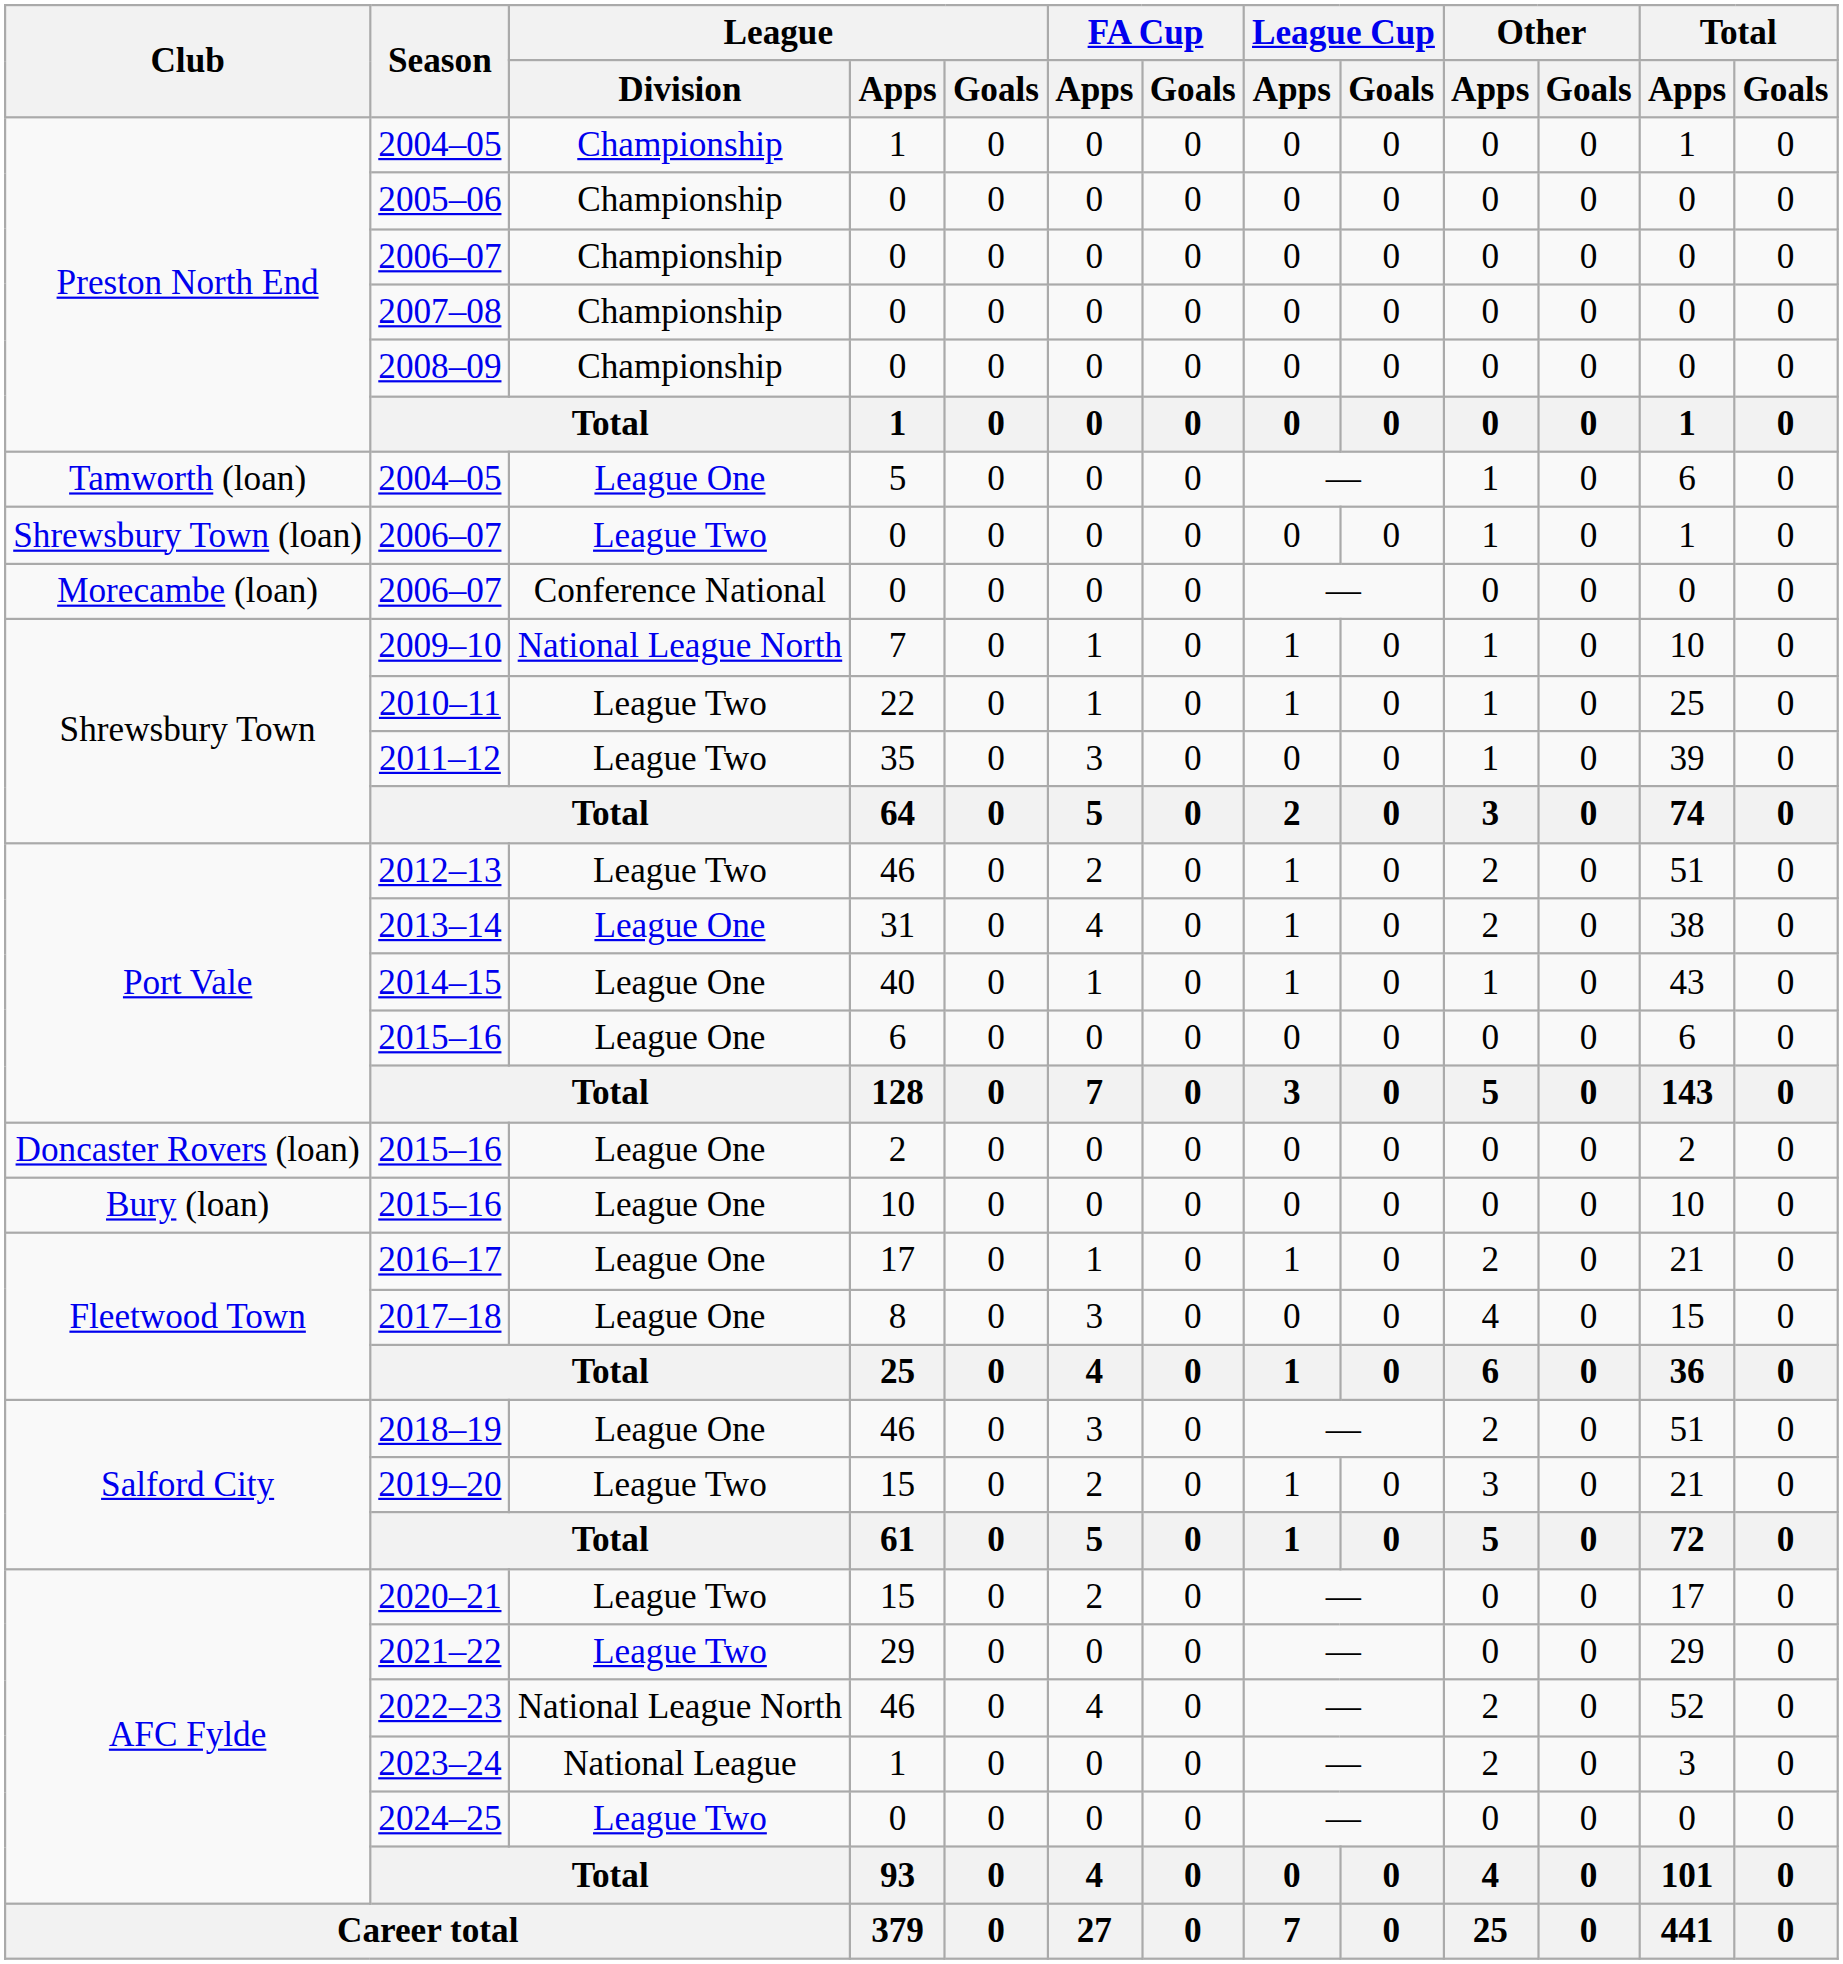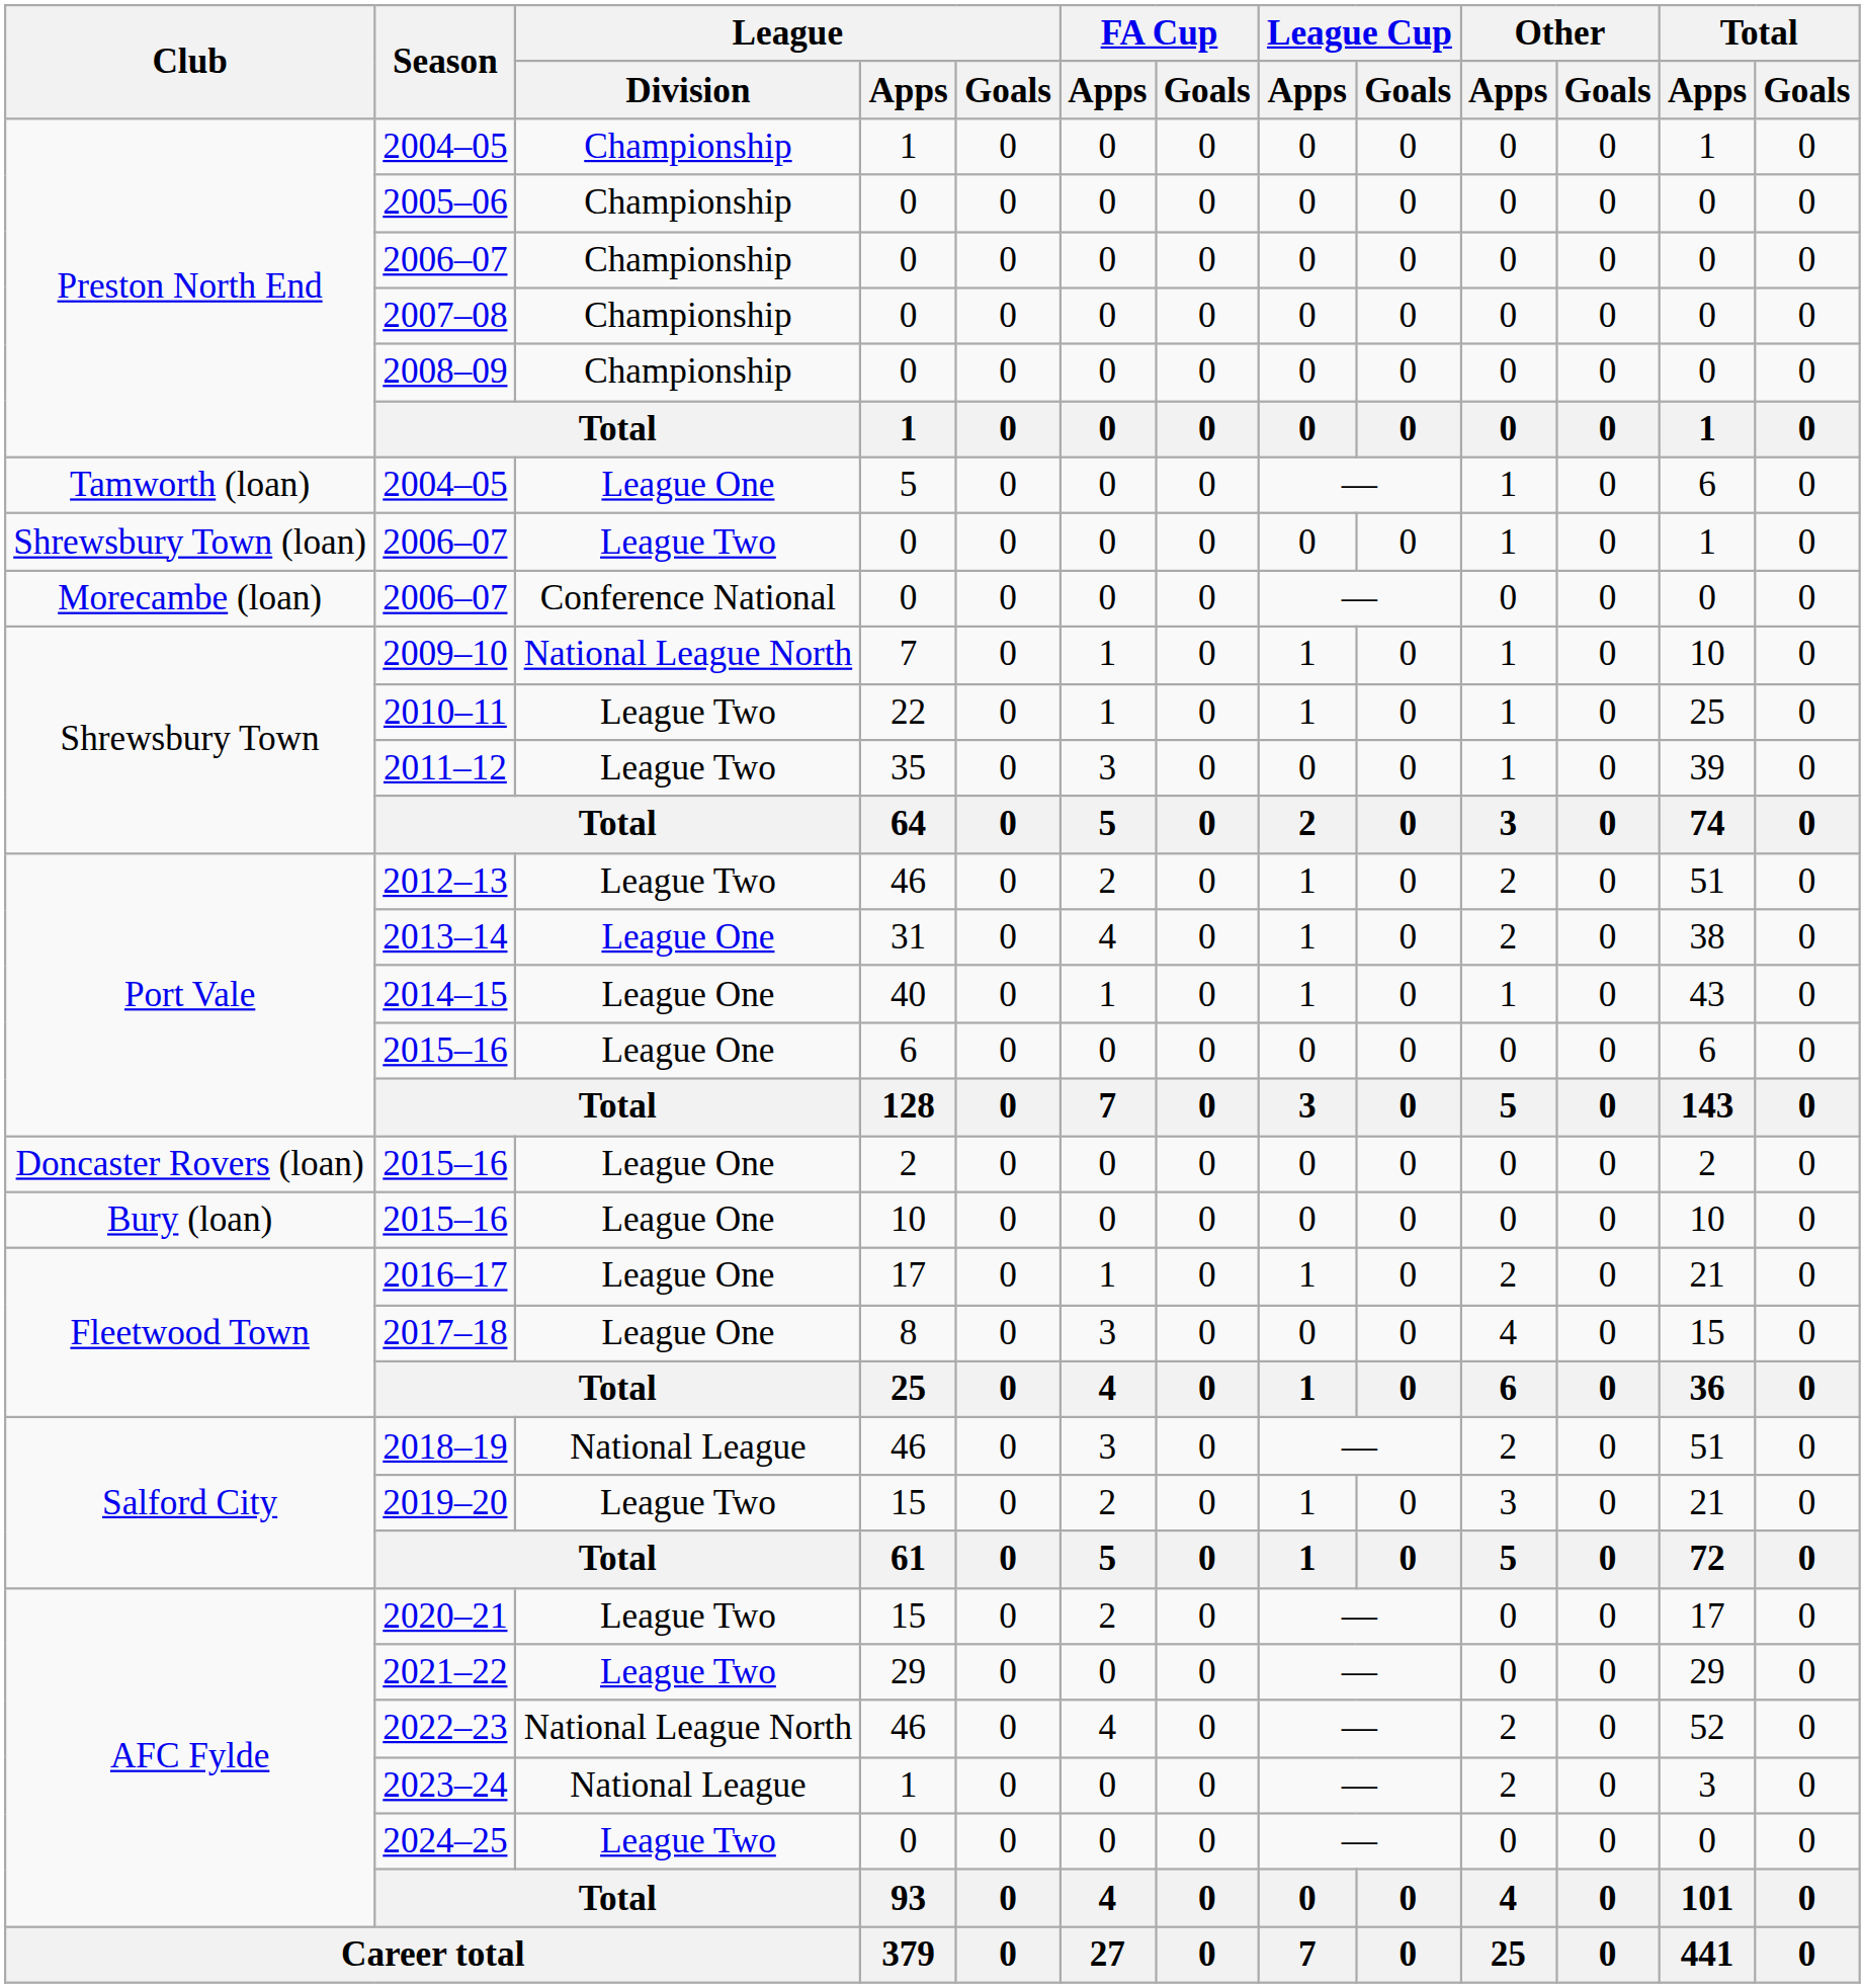 <table class="wikitable" style="text-align:center">
 <tr>
 <th rowspan="2">Club</th>
 <th rowspan="2">Season</th>
 <th colspan="3">League</th>
 <th colspan="2"><a href='#'>FA Cup</a></th>
 <th colspan="2"><a href='#'>League Cup</a></th>
 <th colspan="2">Other</th>
 <th colspan="2">Total</th>
 </tr>
 <tr>
 <th>Division</th>
 <th>Apps</th>
 <th>Goals</th>
 <th>Apps</th>
 <th>Goals</th>
 <th>Apps</th>
 <th>Goals</th>
 <th>Apps</th>
 <th>Goals</th>
 <th>Apps</th>
 <th>Goals</th>
 </tr>
 <tr>
 <td rowspan="6"><a href='#'>Preston North End</a></td>
 <td><a href='#'>2004–05</a></td>
 <td><a href='#'>Championship</a></td>
 <td>1</td>
 <td>0</td>
 <td>0</td>
 <td>0</td>
 <td>0</td>
 <td>0</td>
 <td>0</td>
 <td>0</td>
 <td>1</td>
 <td>0</td>
 </tr>
 <tr>
 <td><a href='#'>2005–06</a></td>
 <td>Championship</td>
 <td>0</td>
 <td>0</td>
 <td>0</td>
 <td>0</td>
 <td>0</td>
 <td>0</td>
 <td>0</td>
 <td>0</td>
 <td>0</td>
 <td>0</td>
 </tr>
 <tr>
 <td><a href='#'>2006–07</a></td>
 <td>Championship</td>
 <td>0</td>
 <td>0</td>
 <td>0</td>
 <td>0</td>
 <td>0</td>
 <td>0</td>
 <td>0</td>
 <td>0</td>
 <td>0</td>
 <td>0</td>
 </tr>
 <tr>
 <td><a href='#'>2007–08</a></td>
 <td>Championship</td>
 <td>0</td>
 <td>0</td>
 <td>0</td>
 <td>0</td>
 <td>0</td>
 <td>0</td>
 <td>0</td>
 <td>0</td>
 <td>0</td>
 <td>0</td>
 </tr>
 <tr>
 <td><a href='#'>2008–09</a></td>
 <td>Championship</td>
 <td>0</td>
 <td>0</td>
 <td>0</td>
 <td>0</td>
 <td>0</td>
 <td>0</td>
 <td>0</td>
 <td>0</td>
 <td>0</td>
 <td>0</td>
 </tr>
 <tr>
 <th colspan="2">Total</th>
 <th>1</th>
 <th>0</th>
 <th>0</th>
 <th>0</th>
 <th>0</th>
 <th>0</th>
 <th>0</th>
 <th>0</th>
 <th>1</th>
 <th>0</th>
 </tr>
 <tr>
 <td><a href='#'>Tamworth</a> (loan)</td>
 <td><a href='#'>2004–05</a></td>
 <td><a href='#'>League One</a></td>
 <td>5</td>
 <td>0</td>
 <td>0</td>
 <td>0</td>
 <td colspan=2>—</td>
 <td>1</td>
 <td>0</td>
 <td>6</td>
 <td>0</td>
 </tr>
 <tr>
 <td><a href='#'>Shrewsbury Town</a> (loan)</td>
 <td><a href='#'>2006–07</a></td>
 <td><a href='#'>League Two</a></td>
 <td>0</td>
 <td>0</td>
 <td>0</td>
 <td>0</td>
 <td>0</td>
 <td>0</td>
 <td>1</td>
 <td>0</td>
 <td>1</td>
 <td>0</td>
 </tr>
 <tr>
 <td><a href='#'>Morecambe</a> (loan)</td>
 <td><a href='#'>2006–07</a></td>
 <td>Conference National</td>
 <td>0</td>
 <td>0</td>
 <td>0</td>
 <td>0</td>
 <td colspan=2>—</td>
 <td>0</td>
 <td>0</td>
 <td>0</td>
 <td>0</td>
 </tr>
 <tr>
 <td rowspan="4">Shrewsbury Town</td>
 <td><a href='#'>2009–10</a></td>
 <td><a href='#'>National League North</a></td>
 <td>7</td>
 <td>0</td>
 <td>1</td>
 <td>0</td>
 <td>1</td>
 <td>0</td>
 <td>1</td>
 <td>0</td>
 <td>10</td>
 <td>0</td>
 </tr>
 <tr>
 <td><a href='#'>2010–11</a></td>
 <td>League Two</td>
 <td>22</td>
 <td>0</td>
 <td>1</td>
 <td>0</td>
 <td>1</td>
 <td>0</td>
 <td>1</td>
 <td>0</td>
 <td>25</td>
 <td>0</td>
 </tr>
 <tr>
 <td><a href='#'>2011–12</a></td>
 <td>League Two</td>
 <td>35</td>
 <td>0</td>
 <td>3</td>
 <td>0</td>
 <td>0</td>
 <td>0</td>
 <td>1</td>
 <td>0</td>
 <td>39</td>
 <td>0</td>
 </tr>
 <tr>
 <th colspan="2">Total</th>
 <th>64</th>
 <th>0</th>
 <th>5</th>
 <th>0</th>
 <th>2</th>
 <th>0</th>
 <th>3</th>
 <th>0</th>
 <th>74</th>
 <th>0</th>
 </tr>
 <tr>
 <td rowspan="5"><a href='#'>Port Vale</a></td>
 <td><a href='#'>2012–13</a></td>
 <td>League Two</td>
 <td>46</td>
 <td>0</td>
 <td>2</td>
 <td>0</td>
 <td>1</td>
 <td>0</td>
 <td>2</td>
 <td>0</td>
 <td>51</td>
 <td>0</td>
 </tr>
 <tr>
 <td><a href='#'>2013–14</a></td>
 <td><a href='#'>League One</a></td>
 <td>31</td>
 <td>0</td>
 <td>4</td>
 <td>0</td>
 <td>1</td>
 <td>0</td>
 <td>2</td>
 <td>0</td>
 <td>38</td>
 <td>0</td>
 </tr>
 <tr>
 <td><a href='#'>2014–15</a></td>
 <td>League One</td>
 <td>40</td>
 <td>0</td>
 <td>1</td>
 <td>0</td>
 <td>1</td>
 <td>0</td>
 <td>1</td>
 <td>0</td>
 <td>43</td>
 <td>0</td>
 </tr>
 <tr>
 <td><a href='#'>2015–16</a></td>
 <td>League One</td>
 <td>6</td>
 <td>0</td>
 <td>0</td>
 <td>0</td>
 <td>0</td>
 <td>0</td>
 <td>0</td>
 <td>0</td>
 <td>6</td>
 <td>0</td>
 </tr>
 <tr>
 <th colspan="2">Total</th>
 <th>128</th>
 <th>0</th>
 <th>7</th>
 <th>0</th>
 <th>3</th>
 <th>0</th>
 <th>5</th>
 <th>0</th>
 <th>143</th>
 <th>0</th>
 </tr>
 <tr>
 <td><a href='#'>Doncaster Rovers</a> (loan)</td>
 <td><a href='#'>2015–16</a></td>
 <td>League One</td>
 <td>2</td>
 <td>0</td>
 <td>0</td>
 <td>0</td>
 <td>0</td>
 <td>0</td>
 <td>0</td>
 <td>0</td>
 <td>2</td>
 <td>0</td>
 </tr>
 <tr>
 <td><a href='#'>Bury</a> (loan)</td>
 <td><a href='#'>2015–16</a></td>
 <td>League One</td>
 <td>10</td>
 <td>0</td>
 <td>0</td>
 <td>0</td>
 <td>0</td>
 <td>0</td>
 <td>0</td>
 <td>0</td>
 <td>10</td>
 <td>0</td>
 </tr>
 <tr>
 <td rowspan="3"><a href='#'>Fleetwood Town</a></td>
 <td><a href='#'>2016–17</a></td>
 <td>League One</td>
 <td>17</td>
 <td>0</td>
 <td>1</td>
 <td>0</td>
 <td>1</td>
 <td>0</td>
 <td>2</td>
 <td>0</td>
 <td>21</td>
 <td>0</td>
 </tr>
 <tr>
 <td><a href='#'>2017–18</a></td>
 <td>League One</td>
 <td>8</td>
 <td>0</td>
 <td>3</td>
 <td>0</td>
 <td>0</td>
 <td>0</td>
 <td>4</td>
 <td>0</td>
 <td>15</td>
 <td>0</td>
 </tr>
 <tr>
 <th colspan="2">Total</th>
 <th>25</th>
 <th>0</th>
 <th>4</th>
 <th>0</th>
 <th>1</th>
 <th>0</th>
 <th>6</th>
 <th>0</th>
 <th>36</th>
 <th>0</th>
 </tr>
 <tr>
 <td rowspan="3"><a href='#'>Salford City</a></td>
 <td><a href='#'>2018–19</a></td>
-<td>League One</td>
+<td>National League</td>
 <td>46</td>
 <td>0</td>
 <td>3</td>
 <td>0</td>
 <td colspan=2>—</td>
 <td>2</td>
 <td>0</td>
 <td>51</td>
 <td>0</td>
 </tr>
 <tr>
 <td><a href='#'>2019–20</a></td>
 <td>League Two</td>
 <td>15</td>
 <td>0</td>
 <td>2</td>
 <td>0</td>
 <td>1</td>
 <td>0</td>
 <td>3</td>
 <td>0</td>
 <td>21</td>
 <td>0</td>
 </tr>
 <tr>
 <th colspan="2">Total</th>
 <th>61</th>
 <th>0</th>
 <th>5</th>
 <th>0</th>
 <th>1</th>
 <th>0</th>
 <th>5</th>
 <th>0</th>
 <th>72</th>
 <th>0</th>
 </tr>
 <tr>
 <td rowspan="6"><a href='#'>AFC Fylde</a></td>
 <td><a href='#'>2020–21</a></td>
 <td>League Two</td>
 <td>15</td>
 <td>0</td>
 <td>2</td>
 <td>0</td>
 <td colspan=2>—</td>
 <td>0</td>
 <td>0</td>
 <td>17</td>
 <td>0</td>
 </tr>
 <tr>
 <td><a href='#'>2021–22</a></td>
 <td><a href='#'>League Two</a></td>
 <td>29</td>
 <td>0</td>
 <td>0</td>
 <td>0</td>
 <td colspan=2>—</td>
 <td>0</td>
 <td>0</td>
 <td>29</td>
 <td>0</td>
 </tr>
 <tr>
 <td><a href='#'>2022–23</a></td>
 <td>National League North</td>
 <td>46</td>
 <td>0</td>
 <td>4</td>
 <td>0</td>
 <td colspan=2>—</td>
 <td>2</td>
 <td>0</td>
 <td>52</td>
 <td>0</td>
 </tr>
 <tr>
 <td><a href='#'>2023–24</a></td>
 <td>National League</td>
 <td>1</td>
 <td>0</td>
 <td>0</td>
 <td>0</td>
 <td colspan=2>—</td>
 <td>2</td>
 <td>0</td>
 <td>3</td>
 <td>0</td>
 </tr>
 <tr>
 <td><a href='#'>2024–25</a></td>
 <td><a href='#'>League Two</a></td>
 <td>0</td>
 <td>0</td>
 <td>0</td>
 <td>0</td>
 <td colspan=2>—</td>
 <td>0</td>
 <td>0</td>
 <td>0</td>
 <td>0</td>
 </tr>
 <tr>
 <th colspan="2">Total</th>
 <th>93</th>
 <th>0</th>
 <th>4</th>
 <th>0</th>
 <th>0</th>
 <th>0</th>
 <th>4</th>
 <th>0</th>
 <th>101</th>
 <th>0</th>
 </tr>
 <tr>
 <th colspan="3">Career total</th>
 <th>379</th>
 <th>0</th>
 <th>27</th>
 <th>0</th>
 <th>7</th>
 <th>0</th>
 <th>25</th>
 <th>0</th>
 <th>441</th>
 <th>0</th>
 </tr>
 </table>
